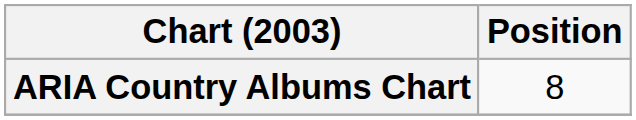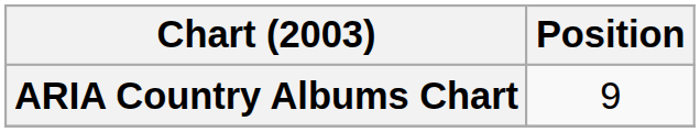 <table class="wikitable sortable plainrowheaders" style="text-align:center">
 <tr>
 <th scope="col">Chart (2003)</th>
 <th scope="col">Position</th>
 </tr>
 <tr>
 <th scope="row">ARIA Country Albums Chart</th>
-<td>8</td>
+<td>9</td>
 </tr>
 <tr>
 </tr>
 </table>
